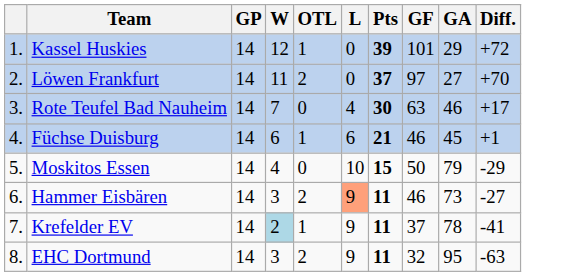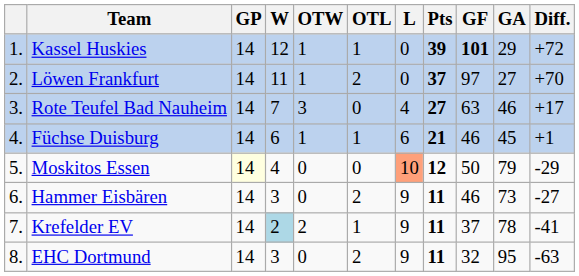 <table class="wikitable sortable">
 <tr class="hintergrundfarbe5">
 <th></th>
 <th>Team</th>
 <th>GP</th>
 <th>W</th>
+<th>OTW</th>
 <th>OTL</th>
 <th>L</th>
 <th>Pts</th>
 <th>GF</th>
 <th>GA</th>
 <th>Diff.</th>
 </tr>
 <tr style="background-color:#BCD2EE">
 <td>1.</td>
 <td style="text-align:left"><a href='#'>Kassel Huskies</a></td>
 <td>14</td>
 <td>12</td>
 <td>1</td>
+<td>1</td>
 <td>0</td>
 <td><strong>39</strong></td>
-<td>101</td>
+<td><strong>101</strong></td>
 <td>29</td>
 <td>+72</td>
 </tr>
 <tr style="background-color:#BCD2EE">
 <td>2.</td>
 <td style="text-align:left"><a href='#'>Löwen Frankfurt</a></td>
 <td>14</td>
 <td>11</td>
+<td>1</td>
 <td>2</td>
 <td>0</td>
 <td><strong>37</strong></td>
 <td>97</td>
 <td>27</td>
 <td>+70</td>
 </tr>
 <tr style="background-color:#BCD2EE">
 <td>3.</td>
 <td style="text-align:left"><a href='#'>Rote Teufel Bad Nauheim</a></td>
 <td>14</td>
 <td>7</td>
+<td>3</td>
 <td>0</td>
 <td>4</td>
-<td><strong>30</strong></td>
+<td><strong>27</strong></td>
 <td>63</td>
 <td>46</td>
 <td>+17</td>
 </tr>
 <tr style="background-color:#BCD2EE">
 <td>4.</td>
 <td style="text-align:left"><a href='#'>Füchse Duisburg</a></td>
 <td>14</td>
 <td>6</td>
 <td>1</td>
+<td>1</td>
 <td>6</td>
 <td><strong>21</strong></td>
 <td>46</td>
 <td>45</td>
 <td>+1</td>
 </tr>
 <tr>
 <td>5.</td>
 <td style="text-align:left"><a href='#'>Moskitos Essen</a></td>
-<td>14</td>
+<td style="background: lightyellow;">14</td>
 <td>4</td>
 <td>0</td>
-<td>10</td>
-<td><strong>15</strong></td>
+<td>0</td>
+<td style="background: lightsalmon;">10</td>
+<td><strong>12</strong></td>
 <td>50</td>
 <td>79</td>
 <td>-29</td>
 </tr>
 <tr>
 <td>6.</td>
 <td style="text-align:left"><a href='#'>Hammer Eisbären</a></td>
 <td>14</td>
 <td>3</td>
+<td>0</td>
 <td>2</td>
-<td style="background: lightsalmon;">9</td>
+<td>9</td>
 <td><strong>11</strong></td>
 <td>46</td>
 <td>73</td>
 <td>-27</td>
 </tr>
 <tr>
 <td>7.</td>
 <td style="text-align:left"><a href='#'>Krefelder EV</a></td>
 <td>14</td>
 <td style="background: lightblue;">2</td>
+<td>2</td>
 <td>1</td>
 <td>9</td>
 <td><strong>11</strong></td>
 <td>37</td>
 <td>78</td>
 <td>-41</td>
 </tr>
 <tr>
 <td>8.</td>
 <td style="text-align:left"><a href='#'>EHC Dortmund</a></td>
 <td>14</td>
 <td>3</td>
+<td>0</td>
 <td>2</td>
 <td>9</td>
 <td><strong>11</strong></td>
 <td>32</td>
 <td>95</td>
 <td>-63</td>
 </tr>
 </table>
